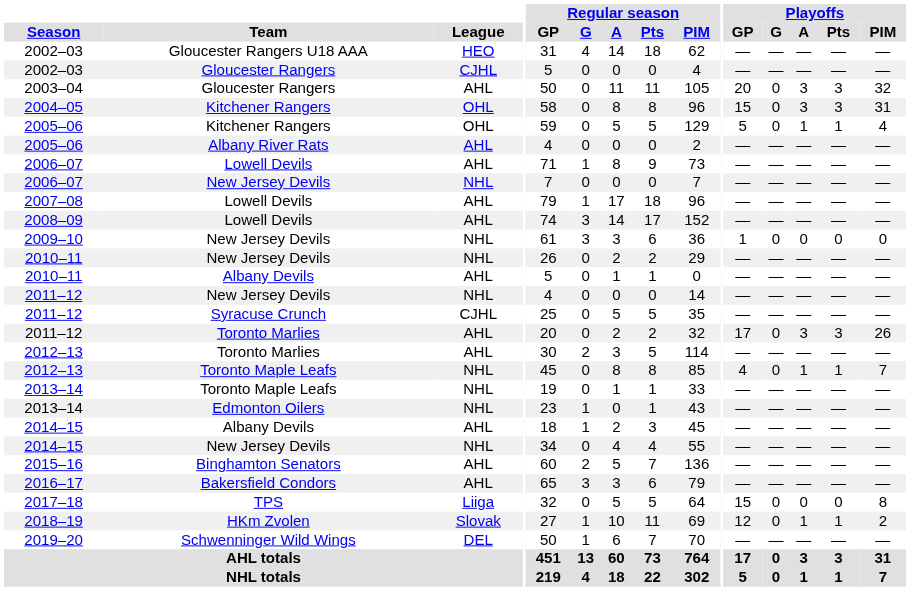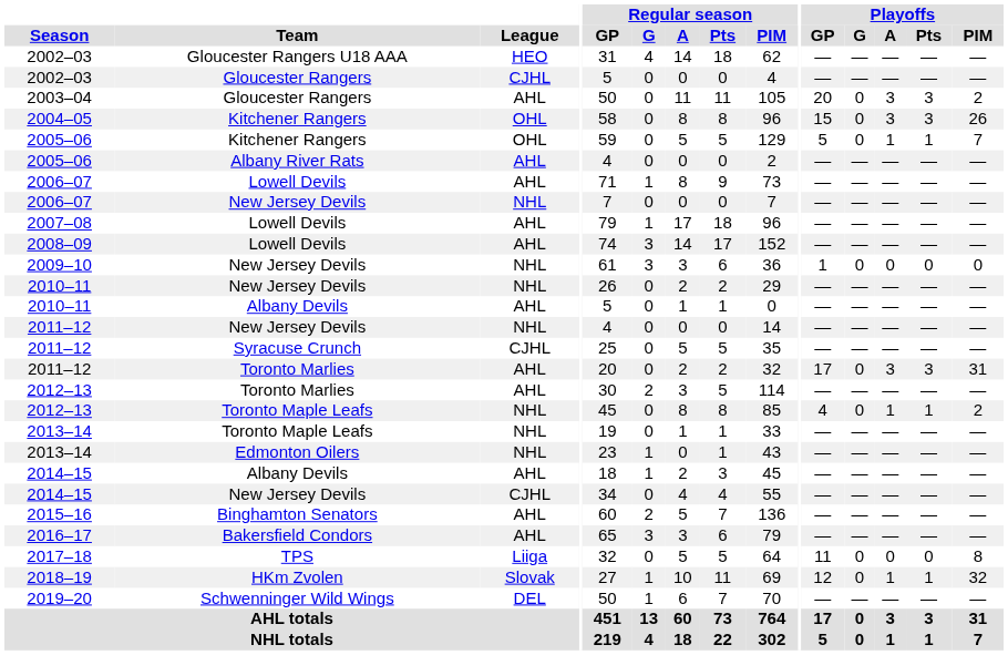 <table border="0" cellpadding="1" cellspacing="0" style="text-align:center; width:60em">
 <tr bgcolor="#e0e0e0">
 <th colspan="3" bgcolor="#ffffff"></th>
 <th rowspan="99" bgcolor="#ffffff"></th>
 <th colspan="5"><a href='#'>Regular season</a></th>
 <th rowspan="99" bgcolor="#ffffff"></th>
 <th colspan="5"><a href='#'>Playoffs</a></th>
 </tr>
 <tr bgcolor="#e0e0e0">
 <th><a href='#'>Season</a></th>
 <th>Team</th>
 <th>League</th>
 <th>GP</th>
 <th><a href='#'>G</a></th>
 <th><a href='#'>A</a></th>
 <th><a href='#'>Pts</a></th>
 <th><a href='#'>PIM</a></th>
 <th>GP</th>
 <th>G</th>
 <th>A</th>
 <th>Pts</th>
 <th>PIM</th>
 </tr>
 <tr>
 <td>2002–03</td>
 <td>Gloucester Rangers U18 AAA</td>
 <td><a href='#'>HEO</a></td>
 <td>31</td>
 <td>4</td>
 <td>14</td>
 <td>18</td>
 <td>62</td>
 <td>—</td>
 <td>—</td>
 <td>—</td>
 <td>—</td>
 <td>—</td>
 </tr>
 <tr bgcolor="#f0f0f0">
 <td>2002–03</td>
 <td><a href='#'>Gloucester Rangers</a></td>
 <td><a href='#'>CJHL</a></td>
 <td>5</td>
 <td>0</td>
 <td>0</td>
 <td>0</td>
 <td>4</td>
 <td>—</td>
 <td>—</td>
 <td>—</td>
 <td>—</td>
 <td>—</td>
 </tr>
 <tr>
 <td>2003–04</td>
 <td>Gloucester Rangers</td>
 <td>AHL</td>
 <td>50</td>
 <td>0</td>
 <td>11</td>
 <td>11</td>
 <td>105</td>
 <td>20</td>
 <td>0</td>
 <td>3</td>
 <td>3</td>
-<td>32</td>
+<td>2</td>
 </tr>
 <tr bgcolor="#f0f0f0">
 <td><a href='#'>2004–05</a></td>
 <td><a href='#'>Kitchener Rangers</a></td>
 <td><a href='#'>OHL</a></td>
 <td>58</td>
 <td>0</td>
 <td>8</td>
 <td>8</td>
 <td>96</td>
 <td>15</td>
 <td>0</td>
 <td>3</td>
 <td>3</td>
-<td>31</td>
+<td>26</td>
 </tr>
 <tr>
 <td><a href='#'>2005–06</a></td>
 <td>Kitchener Rangers</td>
 <td>OHL</td>
 <td>59</td>
 <td>0</td>
 <td>5</td>
 <td>5</td>
 <td>129</td>
 <td>5</td>
 <td>0</td>
 <td>1</td>
 <td>1</td>
-<td>4</td>
+<td>7</td>
 </tr>
 <tr bgcolor="#f0f0f0">
 <td><a href='#'>2005–06</a></td>
 <td><a href='#'>Albany River Rats</a></td>
 <td><a href='#'>AHL</a></td>
 <td>4</td>
 <td>0</td>
 <td>0</td>
 <td>0</td>
 <td>2</td>
 <td>—</td>
 <td>—</td>
 <td>—</td>
 <td>—</td>
 <td>—</td>
 </tr>
 <tr>
 <td><a href='#'>2006–07</a></td>
 <td><a href='#'>Lowell Devils</a></td>
 <td>AHL</td>
 <td>71</td>
 <td>1</td>
 <td>8</td>
 <td>9</td>
 <td>73</td>
 <td>—</td>
 <td>—</td>
 <td>—</td>
 <td>—</td>
 <td>—</td>
 </tr>
 <tr bgcolor="#f0f0f0">
 <td><a href='#'>2006–07</a></td>
 <td><a href='#'>New Jersey Devils</a></td>
 <td><a href='#'>NHL</a></td>
 <td>7</td>
 <td>0</td>
 <td>0</td>
 <td>0</td>
 <td>7</td>
 <td>—</td>
 <td>—</td>
 <td>—</td>
 <td>—</td>
 <td>—</td>
 </tr>
 <tr>
 <td><a href='#'>2007–08</a></td>
 <td>Lowell Devils</td>
 <td>AHL</td>
 <td>79</td>
 <td>1</td>
 <td>17</td>
 <td>18</td>
 <td>96</td>
 <td>—</td>
 <td>—</td>
 <td>—</td>
 <td>—</td>
 <td>—</td>
 </tr>
 <tr bgcolor="#f0f0f0">
 <td><a href='#'>2008–09</a></td>
 <td>Lowell Devils</td>
 <td>AHL</td>
 <td>74</td>
 <td>3</td>
 <td>14</td>
 <td>17</td>
 <td>152</td>
 <td>—</td>
 <td>—</td>
 <td>—</td>
 <td>—</td>
 <td>—</td>
 </tr>
 <tr>
 <td><a href='#'>2009–10</a></td>
 <td>New Jersey Devils</td>
 <td>NHL</td>
 <td>61</td>
 <td>3</td>
 <td>3</td>
 <td>6</td>
 <td>36</td>
 <td>1</td>
 <td>0</td>
 <td>0</td>
 <td>0</td>
 <td>0</td>
 </tr>
 <tr bgcolor="#f0f0f0">
 <td><a href='#'>2010–11</a></td>
 <td>New Jersey Devils</td>
 <td>NHL</td>
 <td>26</td>
 <td>0</td>
 <td>2</td>
 <td>2</td>
 <td>29</td>
 <td>—</td>
 <td>—</td>
 <td>—</td>
 <td>—</td>
 <td>—</td>
 </tr>
 <tr>
 <td><a href='#'>2010–11</a></td>
 <td><a href='#'>Albany Devils</a></td>
 <td>AHL</td>
 <td>5</td>
 <td>0</td>
 <td>1</td>
 <td>1</td>
 <td>0</td>
 <td>—</td>
 <td>—</td>
 <td>—</td>
 <td>—</td>
 <td>—</td>
 </tr>
 <tr bgcolor="#f0f0f0">
 <td><a href='#'>2011–12</a></td>
 <td>New Jersey Devils</td>
 <td>NHL</td>
 <td>4</td>
 <td>0</td>
 <td>0</td>
 <td>0</td>
 <td>14</td>
 <td>—</td>
 <td>—</td>
 <td>—</td>
 <td>—</td>
 <td>—</td>
 </tr>
 <tr>
 <td><a href='#'>2011–12</a></td>
 <td><a href='#'>Syracuse Crunch</a></td>
 <td>CJHL</td>
 <td>25</td>
 <td>0</td>
 <td>5</td>
 <td>5</td>
 <td>35</td>
 <td>—</td>
 <td>—</td>
 <td>—</td>
 <td>—</td>
 <td>—</td>
 </tr>
 <tr bgcolor="#f0f0f0">
 <td>2011–12</td>
 <td><a href='#'>Toronto Marlies</a></td>
 <td>AHL</td>
 <td>20</td>
 <td>0</td>
 <td>2</td>
 <td>2</td>
 <td>32</td>
 <td>17</td>
 <td>0</td>
 <td>3</td>
 <td>3</td>
-<td>26</td>
+<td>31</td>
 </tr>
 <tr>
 <td><a href='#'>2012–13</a></td>
 <td>Toronto Marlies</td>
 <td>AHL</td>
 <td>30</td>
 <td>2</td>
 <td>3</td>
 <td>5</td>
 <td>114</td>
 <td>—</td>
 <td>—</td>
 <td>—</td>
 <td>—</td>
 <td>—</td>
 </tr>
 <tr bgcolor="#f0f0f0">
 <td><a href='#'>2012–13</a></td>
 <td><a href='#'>Toronto Maple Leafs</a></td>
 <td>NHL</td>
 <td>45</td>
 <td>0</td>
 <td>8</td>
 <td>8</td>
 <td>85</td>
 <td>4</td>
 <td>0</td>
 <td>1</td>
 <td>1</td>
-<td>7</td>
+<td>2</td>
 </tr>
 <tr>
 <td><a href='#'>2013–14</a></td>
 <td>Toronto Maple Leafs</td>
 <td>NHL</td>
 <td>19</td>
 <td>0</td>
 <td>1</td>
 <td>1</td>
 <td>33</td>
 <td>—</td>
 <td>—</td>
 <td>—</td>
 <td>—</td>
 <td>—</td>
 </tr>
 <tr bgcolor="#f0f0f0">
 <td>2013–14</td>
 <td><a href='#'>Edmonton Oilers</a></td>
 <td>NHL</td>
 <td>23</td>
 <td>1</td>
 <td>0</td>
 <td>1</td>
 <td>43</td>
 <td>—</td>
 <td>—</td>
 <td>—</td>
 <td>—</td>
 <td>—</td>
 </tr>
 <tr>
 <td><a href='#'>2014–15</a></td>
 <td>Albany Devils</td>
 <td>AHL</td>
 <td>18</td>
 <td>1</td>
 <td>2</td>
 <td>3</td>
 <td>45</td>
 <td>—</td>
 <td>—</td>
 <td>—</td>
 <td>—</td>
 <td>—</td>
 </tr>
 <tr bgcolor="#f0f0f0">
 <td><a href='#'>2014–15</a></td>
 <td>New Jersey Devils</td>
-<td>NHL</td>
+<td>CJHL</td>
 <td>34</td>
 <td>0</td>
 <td>4</td>
 <td>4</td>
 <td>55</td>
 <td>—</td>
 <td>—</td>
 <td>—</td>
 <td>—</td>
 <td>—</td>
 </tr>
 <tr>
 <td><a href='#'>2015–16</a></td>
 <td><a href='#'>Binghamton Senators</a></td>
 <td>AHL</td>
 <td>60</td>
 <td>2</td>
 <td>5</td>
 <td>7</td>
 <td>136</td>
 <td>—</td>
 <td>—</td>
 <td>—</td>
 <td>—</td>
 <td>—</td>
 </tr>
 <tr bgcolor="#f0f0f0">
 <td><a href='#'>2016–17</a></td>
 <td><a href='#'>Bakersfield Condors</a></td>
 <td>AHL</td>
 <td>65</td>
 <td>3</td>
 <td>3</td>
 <td>6</td>
 <td>79</td>
 <td>—</td>
 <td>—</td>
 <td>—</td>
 <td>—</td>
 <td>—</td>
 </tr>
 <tr>
 <td><a href='#'>2017–18</a></td>
 <td><a href='#'>TPS</a></td>
 <td><a href='#'>Liiga</a></td>
 <td>32</td>
 <td>0</td>
 <td>5</td>
 <td>5</td>
 <td>64</td>
-<td>15</td>
+<td>11</td>
 <td>0</td>
 <td>0</td>
 <td>0</td>
 <td>8</td>
 </tr>
 <tr bgcolor="#f0f0f0">
 <td><a href='#'>2018–19</a></td>
 <td><a href='#'>HKm Zvolen</a></td>
 <td><a href='#'>Slovak</a></td>
 <td>27</td>
 <td>1</td>
 <td>10</td>
 <td>11</td>
 <td>69</td>
 <td>12</td>
 <td>0</td>
 <td>1</td>
 <td>1</td>
-<td>2</td>
+<td>32</td>
 </tr>
 <tr>
 <td><a href='#'>2019–20</a></td>
 <td><a href='#'>Schwenninger Wild Wings</a></td>
 <td><a href='#'>DEL</a></td>
 <td>50</td>
 <td>1</td>
 <td>6</td>
 <td>7</td>
 <td>70</td>
 <td>—</td>
 <td>—</td>
 <td>—</td>
 <td>—</td>
 <td>—</td>
 </tr>
 <tr bgcolor="#e0e0e0">
 <th colspan="3">AHL totals</th>
 <th>451</th>
 <th>13</th>
 <th>60</th>
 <th>73</th>
 <th>764</th>
 <th>17</th>
 <th>0</th>
 <th>3</th>
 <th>3</th>
 <th>31</th>
 </tr>
 <tr bgcolor="#e0e0e0">
 <th colspan="3">NHL totals</th>
 <th>219</th>
 <th>4</th>
 <th>18</th>
 <th>22</th>
 <th>302</th>
 <th>5</th>
 <th>0</th>
 <th>1</th>
 <th>1</th>
 <th>7</th>
 </tr>
 </table>
